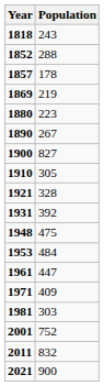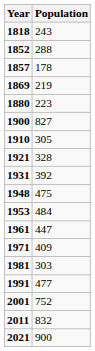 <table class="wikitable">
 <tr>
 <th>Year</th>
 <th>Population</th>
 </tr>
 <tr>
 <td><strong>1818</strong></td>
 <td>243</td>
 </tr>
 <tr>
 <td><strong>1852</strong></td>
 <td>288</td>
 </tr>
 <tr>
 <td><strong>1857</strong></td>
 <td>178</td>
 </tr>
 <tr>
 <td><strong>1869</strong></td>
 <td>219</td>
 </tr>
 <tr>
 <td><strong>1880</strong></td>
 <td>223</td>
-</tr>
-<tr>
-<td><strong>1890</strong></td>
-<td>267</td>
 </tr>
 <tr>
 <td><strong>1900</strong></td>
 <td>827</td>
 </tr>
 <tr>
 <td><strong>1910</strong></td>
 <td>305</td>
 </tr>
 <tr>
 <td><strong>1921</strong></td>
 <td>328</td>
 </tr>
 <tr>
 <td><strong>1931</strong></td>
 <td>392</td>
 </tr>
 <tr>
 <td><strong>1948</strong></td>
 <td>475</td>
 </tr>
 <tr>
 <td><strong>1953</strong></td>
 <td>484</td>
 </tr>
 <tr>
 <td><strong>1961</strong></td>
 <td>447</td>
 </tr>
 <tr>
 <td><strong>1971</strong></td>
 <td>409</td>
 </tr>
 <tr>
 <td><strong>1981</strong></td>
 <td>303</td>
 </tr>
 <tr>
+<td><strong>1991</strong></td>
+<td>477</td>
+</tr>
+<tr>
 <td><strong>2001</strong></td>
 <td>752</td>
 </tr>
 <tr>
 <td><strong>2011</strong></td>
 <td>832</td>
 </tr>
 <tr>
 <td><strong>2021</strong></td>
 <td>900</td>
 </tr>
 </table>
